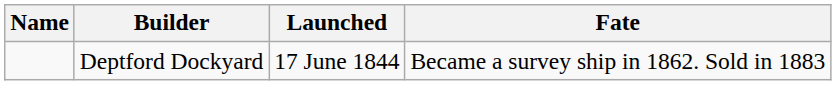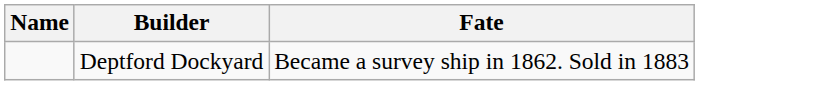 <table class="wikitable" style="text-align:left">
 <tr>
 <th>Name</th>
 <th>Builder</th>
-<th>Launched</th>
 <th>Fate</th>
 </tr>
 <tr>
 <td></td>
 <td>Deptford Dockyard</td>
-<td>17 June 1844</td>
 <td>Became a survey ship in 1862. Sold in 1883</td>
 </tr>
 </table>
